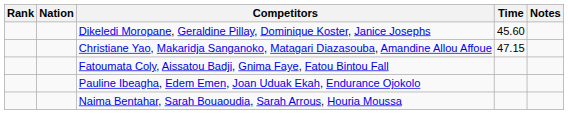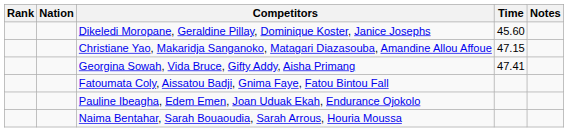 <table class="wikitable sortable" style="text-align:center; font-size:95%">
 <tr>
 <th>Rank</th>
 <th>Nation</th>
 <th>Competitors</th>
 <th>Time</th>
 <th>Notes</th>
 </tr>
 <tr>
 <td></td>
 <td align=left></td>
 <td align=left><a href='#'>Dikeledi Moropane</a>, <a href='#'>Geraldine Pillay</a>, <a href='#'>Dominique Koster</a>, <a href='#'>Janice Josephs</a></td>
 <td>45.60</td>
 <td></td>
 </tr>
 <tr>
 <td></td>
 <td align=left></td>
 <td align=left><a href='#'>Christiane Yao</a>, <a href='#'>Makaridja Sanganoko</a>, <a href='#'>Matagari Diazasouba</a>, <a href='#'>Amandine Allou Affoue</a></td>
 <td>47.15</td>
 <td></td>
 </tr>
 <tr>
 <td></td>
 <td align=left></td>
+<td align=left><a href='#'>Georgina Sowah</a>, <a href='#'>Vida Bruce</a>, <a href='#'>Gifty Addy</a>, <a href='#'>Aisha Primang</a></td>
+<td>47.41</td>
+<td></td>
+</tr>
+<tr>
+<td></td>
+<td align=left></td>
 <td align=left><a href='#'>Fatoumata Coly</a>, <a href='#'>Aissatou Badji</a>, <a href='#'>Gnima Faye</a>, <a href='#'>Fatou Bintou Fall</a></td>
 <td></td>
 <td></td>
 </tr>
 <tr>
 <td></td>
 <td align=left></td>
 <td align=left><a href='#'>Pauline Ibeagha</a>, <a href='#'>Edem Emen</a>, <a href='#'>Joan Uduak Ekah</a>, <a href='#'>Endurance Ojokolo</a></td>
 <td></td>
 <td></td>
 </tr>
 <tr>
 <td></td>
 <td align=left></td>
 <td align=left><a href='#'>Naima Bentahar</a>, <a href='#'>Sarah Bouaoudia</a>, <a href='#'>Sarah Arrous</a>, <a href='#'>Houria Moussa</a></td>
 <td></td>
 <td></td>
 </tr>
 </table>
